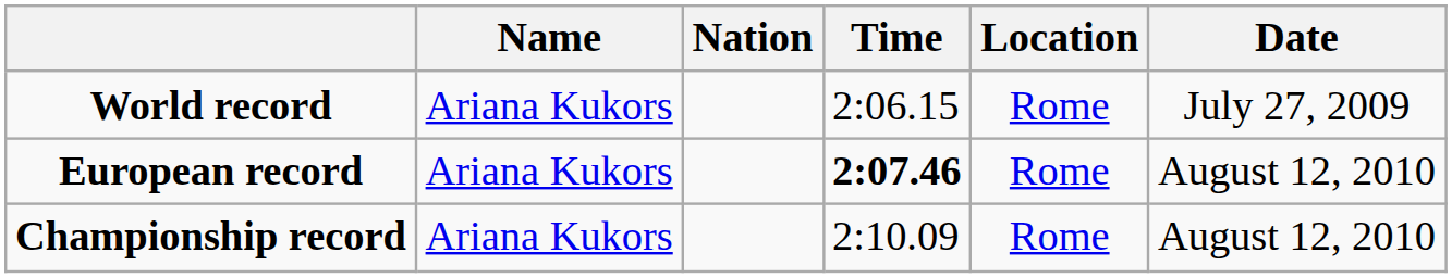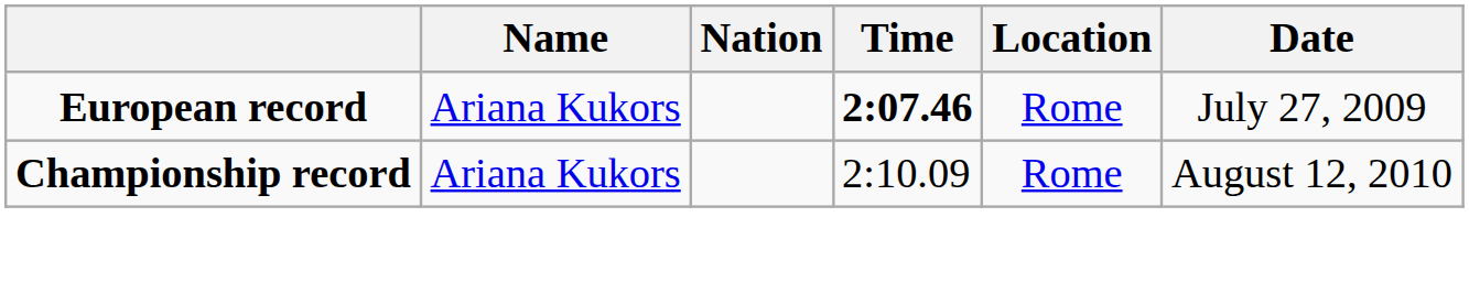 <table class=wikitable style=text-align:center>
 <tr>
 <th></th>
 <th>Name</th>
 <th>Nation</th>
 <th>Time</th>
 <th>Location</th>
 <th>Date</th>
 </tr>
 <tr>
-<td><strong>World record</strong></td>
-<td align=left><a href='#'>Ariana Kukors</a></td>
-<td align=left></td>
-<td align=left>2:06.15</td>
-<td><a href='#'>Rome</a></td>
-<td>July 27, 2009</td>
-</tr>
-<tr>
 <td><strong>European record</strong></td>
 <td align=left><a href='#'>Ariana Kukors</a></td>
 <td align=left></td>
 <td align=left><strong>2:07.46</strong></td>
 <td><a href='#'>Rome</a></td>
-<td>August 12, 2010</td>
+<td>July 27, 2009</td>
 </tr>
 <tr>
 <td><strong>Championship record</strong></td>
 <td align=left><a href='#'>Ariana Kukors</a></td>
 <td align=left></td>
 <td align=left>2:10.09</td>
 <td><a href='#'>Rome</a></td>
 <td>August 12, 2010</td>
 </tr>
 </table>
